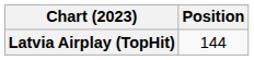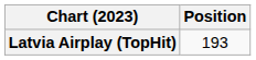 <table class="wikitable plainrowheaders" style="text-align:center">
 <tr>
 <th scope="col">Chart (2023)</th>
 <th scope="col">Position</th>
 </tr>
 <tr>
 <th scope="row">Latvia Airplay (TopHit)</th>
-<td>144</td>
+<td>193</td>
 </tr>
 </table>
